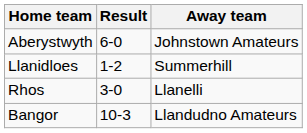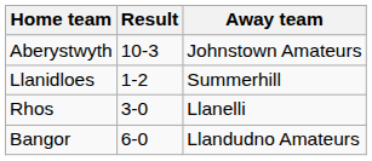 <table class="wikitable">
 <tr>
 <th>Home team</th>
 <th>Result</th>
 <th>Away team</th>
 </tr>
 <tr>
 <td>Aberystwyth</td>
-<td>6-0</td>
+<td>10-3</td>
 <td>Johnstown Amateurs</td>
 </tr>
 <tr>
 <td>Llanidloes</td>
 <td>1-2</td>
 <td>Summerhill</td>
 </tr>
 <tr>
 <td>Rhos</td>
 <td>3-0</td>
 <td>Llanelli</td>
 </tr>
 <tr>
 <td>Bangor</td>
-<td>10-3</td>
+<td>6-0</td>
 <td>Llandudno Amateurs</td>
 </tr>
 </table>
